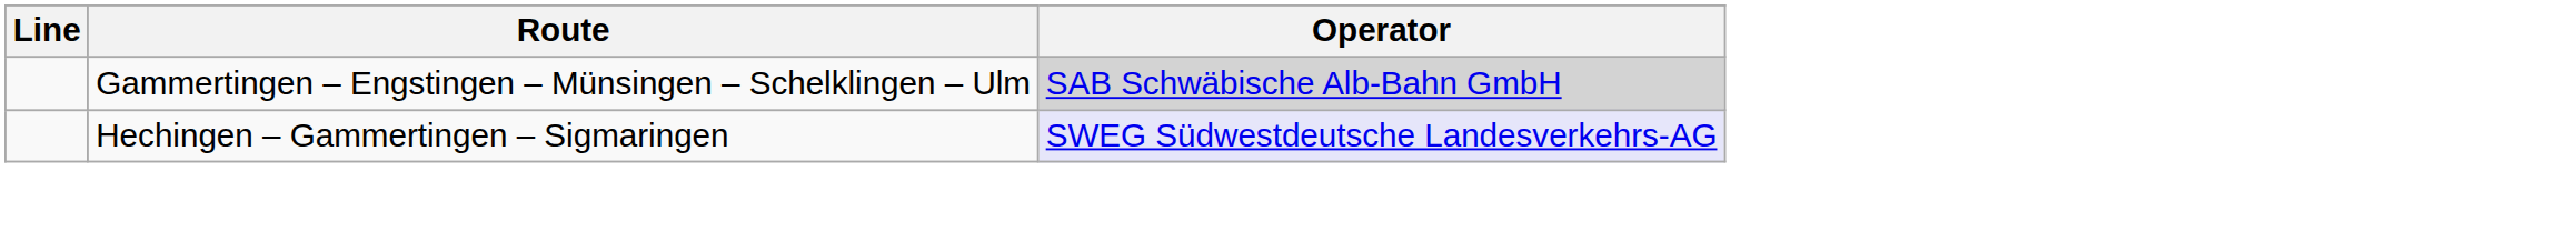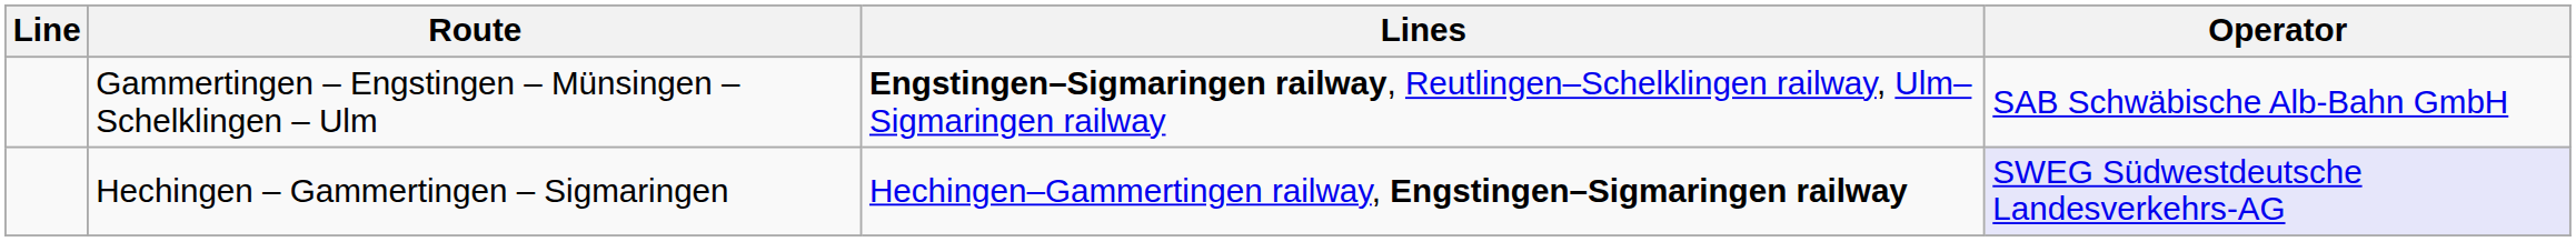 <table class="wikitable">
 <tr>
 <th>Line</th>
 <th>Route</th>
+<th>Lines</th>
 <th>Operator</th>
 </tr>
 <tr>
 <td></td>
 <td>Gammertingen – Engstingen – Münsingen – Schelklingen – Ulm</td>
-<td style="background: lightgrey;"><a href='#'>SAB Schwäbische Alb-Bahn GmbH</a></td>
+<td><strong>Engstingen–Sigmaringen railway</strong>, <a href='#'>Reutlingen–Schelklingen railway</a>, <a href='#'>Ulm–Sigmaringen railway</a></td>
+<td><a href='#'>SAB Schwäbische Alb-Bahn GmbH</a></td>
 </tr>
 <tr>
 <td></td>
 <td>Hechingen – Gammertingen – Sigmaringen</td>
+<td><a href='#'>Hechingen–Gammertingen railway</a>, <strong>Engstingen–Sigmaringen railway</strong></td>
 <td style="background: lavender;"><a href='#'>SWEG Südwestdeutsche Landesverkehrs-AG</a></td>
 </tr>
 </table>
